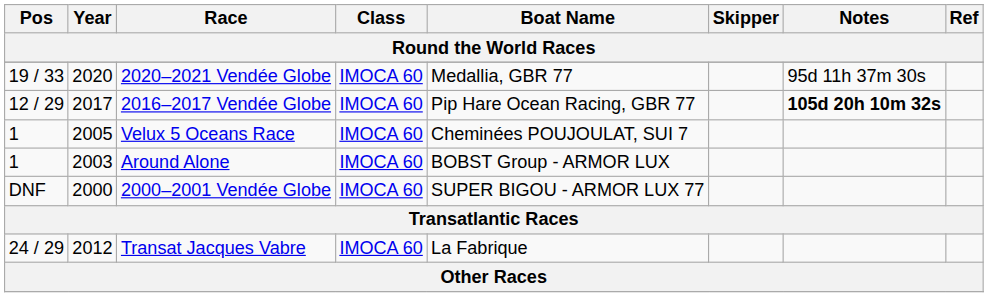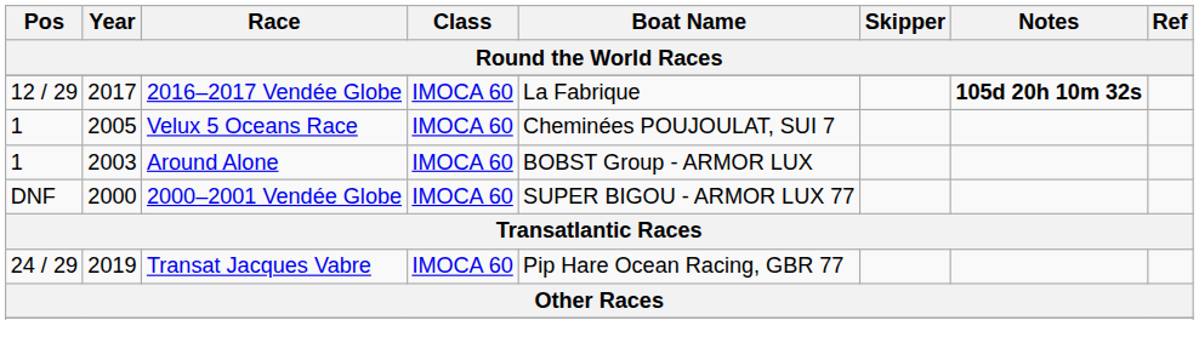 <table class="wikitable sortable">
 <tr>
 <th>Pos</th>
 <th>Year</th>
 <th>Race</th>
 <th>Class</th>
 <th>Boat Name</th>
 <th>Skipper</th>
 <th>Notes</th>
 <th>Ref</th>
 </tr>
 <tr>
 <th colspan = 8><strong>Round the World Races</strong></th>
 </tr>
 <tr>
 </tr>
 <tr>
-<td>19 / 33</td>
-<td>2020</td>
-<td><a href='#'>2020–2021 Vendée Globe</a></td>
-<td><a href='#'>IMOCA 60</a></td>
-<td>Medallia, GBR 77</td>
-<td></td>
-<td>95d 11h 37m 30s</td>
-<td></td>
-</tr>
-<tr>
 <td>12 / 29</td>
 <td>2017</td>
 <td><a href='#'>2016–2017 Vendée Globe</a></td>
 <td><a href='#'>IMOCA 60</a></td>
-<td>Pip Hare Ocean Racing, GBR 77</td>
+<td>La Fabrique</td>
 <td></td>
 <td><strong>105d 20h 10m 32s</strong></td>
 <td></td>
 </tr>
 <tr>
 <td>1</td>
 <td>2005</td>
 <td><a href='#'>Velux 5 Oceans Race</a></td>
 <td><a href='#'>IMOCA 60</a></td>
 <td>Cheminées POUJOULAT, SUI 7</td>
 <td></td>
 <td></td>
 <td></td>
 </tr>
 <tr>
 <td>1</td>
 <td>2003</td>
 <td><a href='#'>Around Alone</a></td>
 <td><a href='#'>IMOCA 60</a></td>
 <td>BOBST Group - ARMOR LUX</td>
 <td></td>
 <td></td>
 <td></td>
 </tr>
 <tr>
 <td>DNF</td>
 <td>2000</td>
 <td><a href='#'>2000–2001 Vendée Globe</a></td>
 <td><a href='#'>IMOCA 60</a></td>
 <td>SUPER BIGOU - ARMOR LUX 77</td>
 <td></td>
 <td></td>
 <td></td>
 </tr>
 <tr>
 <th colspan = 8><strong>Transatlantic Races</strong></th>
 </tr>
 <tr>
 <td>24 / 29</td>
-<td>2012</td>
+<td>2019</td>
 <td><a href='#'>Transat Jacques Vabre</a></td>
 <td><a href='#'>IMOCA 60</a></td>
-<td>La Fabrique</td>
+<td>Pip Hare Ocean Racing, GBR 77</td>
 <td> <br> </td>
 <td></td>
 <td></td>
 </tr>
 <tr>
 <th colspan = 8><strong>Other Races</strong></th>
 </tr>
 <tr>
 </tr>
 <tr>
 </tr>
 </table>
